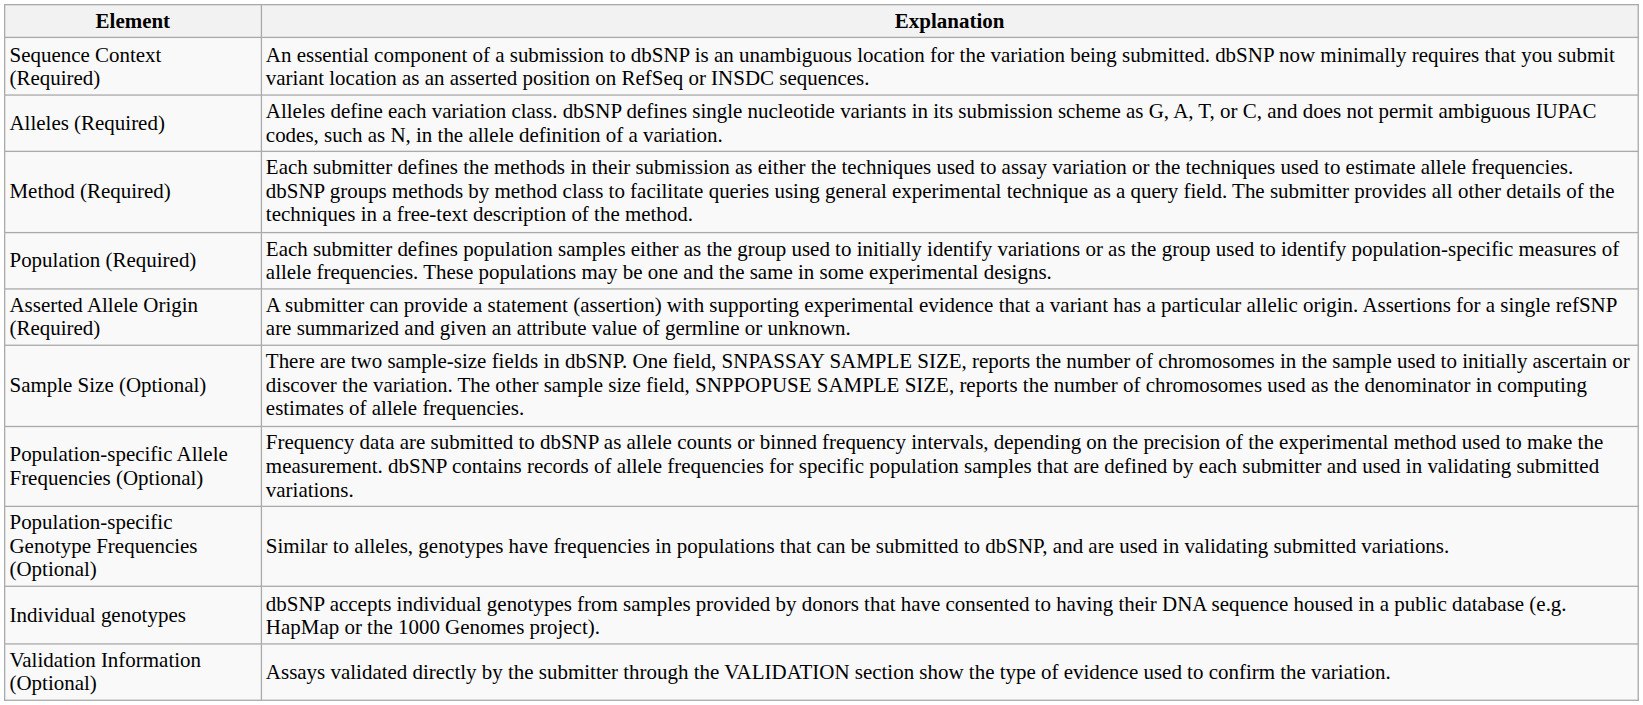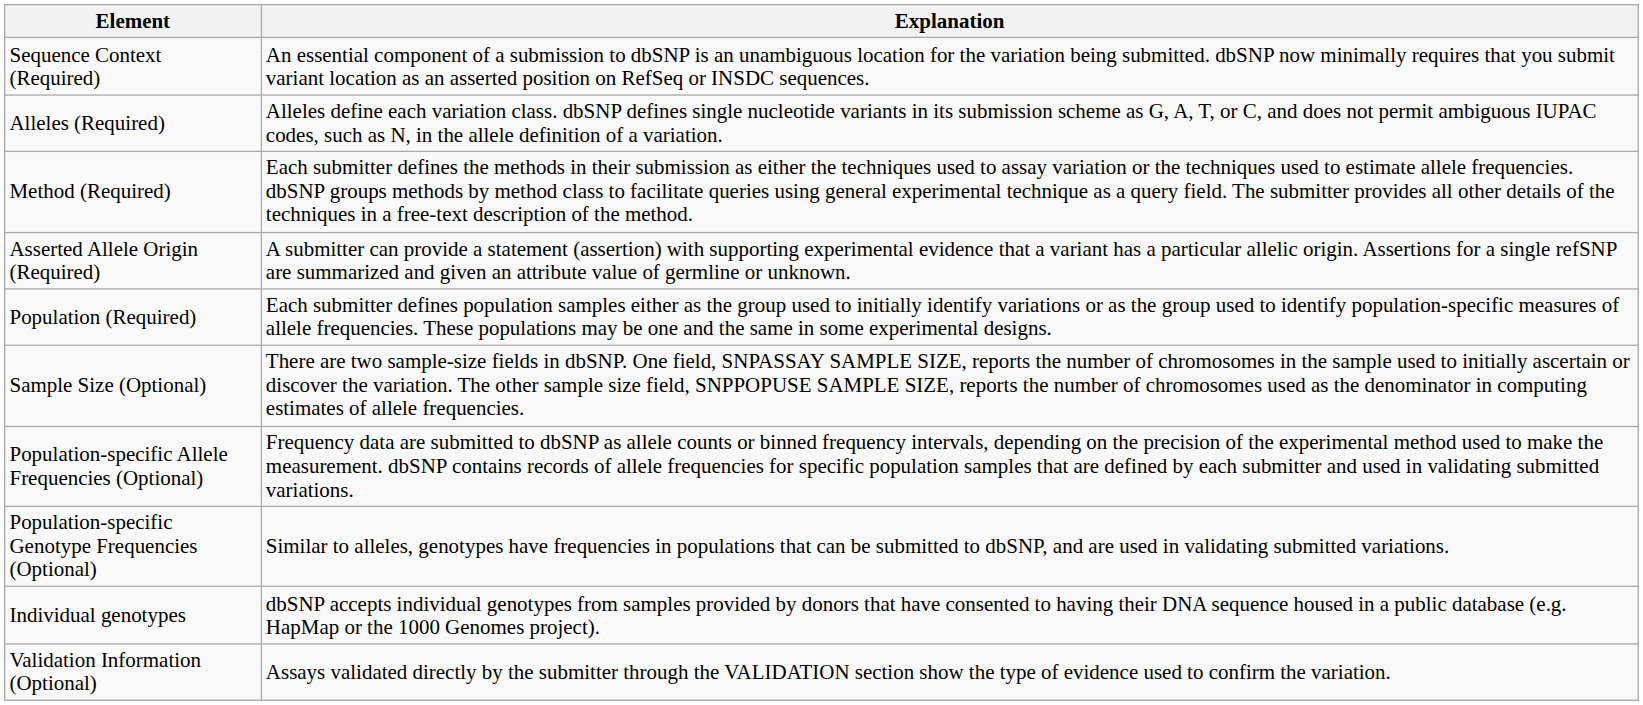 <table class="wikitable sortable">
 <tr>
 <th>Element</th>
 <th>Explanation</th>
 </tr>
 <tr>
 <td>Sequence Context (Required)</td>
 <td>An essential component of a submission to dbSNP is an unambiguous location for the variation being submitted. dbSNP now minimally requires that you submit variant location as an asserted position on RefSeq or INSDC sequences.</td>
 </tr>
 <tr>
 <td>Alleles (Required)</td>
 <td>Alleles define each variation class. dbSNP defines single nucleotide variants in its submission scheme as G, A, T, or C, and does not permit ambiguous IUPAC codes, such as N, in the allele definition of a variation.</td>
 </tr>
 <tr>
 <td>Method (Required)</td>
 <td>Each submitter defines the methods in their submission as either the techniques used to assay variation or the techniques used to estimate allele frequencies. dbSNP groups methods by method class to facilitate queries using general experimental technique as a query field. The submitter provides all other details of the techniques in a free-text description of the method.</td>
 </tr>
 <tr>
+<td>Asserted Allele Origin (Required)</td>
+<td>A submitter can provide a statement (assertion) with supporting experimental evidence that a variant has a particular allelic origin. Assertions for a single refSNP are summarized and given an attribute value of germline or unknown.</td>
+</tr>
+<tr>
 <td>Population (Required)</td>
 <td>Each submitter defines population samples either as the group used to initially identify variations or as the group used to identify population-specific measures of allele frequencies. These populations may be one and the same in some experimental designs.</td>
-</tr>
-<tr>
-<td>Asserted Allele Origin (Required)</td>
-<td>A submitter can provide a statement (assertion) with supporting experimental evidence that a variant has a particular allelic origin. Assertions for a single refSNP are summarized and given an attribute value of germline or unknown.</td>
 </tr>
 <tr>
 <td>Sample Size (Optional)</td>
 <td>There are two sample-size fields in dbSNP. One field, SNPASSAY SAMPLE SIZE, reports the number of chromosomes in the sample used to initially ascertain or discover the variation. The other sample size field, SNPPOPUSE SAMPLE SIZE, reports the number of chromosomes used as the denominator in computing estimates of allele frequencies.</td>
 </tr>
 <tr>
 <td>Population-specific Allele Frequencies (Optional)</td>
 <td>Frequency data are submitted to dbSNP as allele counts or binned frequency intervals, depending on the precision of the experimental method used to make the measurement. dbSNP contains records of allele frequencies for specific population samples that are defined by each submitter and used in validating submitted variations.</td>
 </tr>
 <tr>
 <td>Population-specific Genotype Frequencies (Optional)</td>
 <td>Similar to alleles, genotypes have frequencies in populations that can be submitted to dbSNP, and are used in validating submitted variations.</td>
 </tr>
 <tr>
 <td>Individual genotypes</td>
 <td>dbSNP accepts individual genotypes from samples provided by donors that have consented to having their DNA sequence housed in a public database (e.g. HapMap or the 1000 Genomes project).</td>
 </tr>
 <tr>
 <td>Validation Information (Optional)</td>
 <td>Assays validated directly by the submitter through the VALIDATION section show the type of evidence used to confirm the variation.</td>
 </tr>
 </table>
